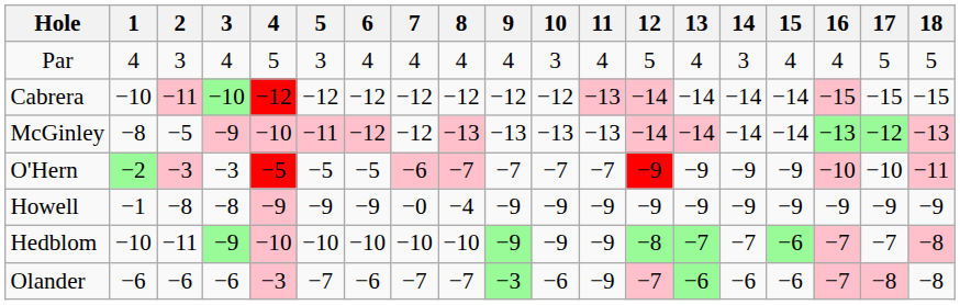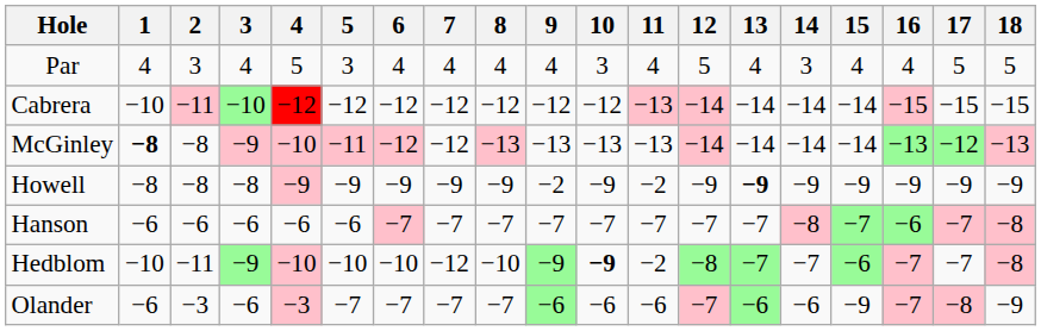 <table class="wikitable" style="text-align:center">
 <tr>
 <th>Hole</th>
 <th>1</th>
 <th>2</th>
 <th>3</th>
 <th>4</th>
 <th>5</th>
 <th>6</th>
 <th>7</th>
 <th>8</th>
 <th>9</th>
 <th>10</th>
 <th>11</th>
 <th>12</th>
 <th>13</th>
 <th>14</th>
 <th>15</th>
 <th>16</th>
 <th>17</th>
 <th>18</th>
 </tr>
 <tr>
 <td>Par</td>
 <td>4</td>
 <td>3</td>
 <td>4</td>
 <td>5</td>
 <td>3</td>
 <td>4</td>
 <td>4</td>
 <td>4</td>
 <td>4</td>
 <td>3</td>
 <td>4</td>
 <td>5</td>
 <td>4</td>
 <td>3</td>
 <td>4</td>
 <td>4</td>
 <td>5</td>
 <td>5</td>
 </tr>
 <tr>
 <td align=left> Cabrera</td>
 <td>−10</td>
 <td style="background: Pink;">−11</td>
 <td style="background: PaleGreen;">−10</td>
 <td style="background: Red;">−12</td>
 <td>−12</td>
 <td>−12</td>
 <td>−12</td>
 <td>−12</td>
 <td>−12</td>
 <td>−12</td>
 <td style="background: Pink;">−13</td>
 <td style="background: Pink;">−14</td>
 <td>−14</td>
 <td>−14</td>
 <td>−14</td>
 <td style="background: Pink;">−15</td>
 <td>−15</td>
 <td>−15</td>
 </tr>
 <tr>
 <td align=left> McGinley</td>
+<td><strong>−8</strong></td>
 <td>−8</td>
-<td>−5</td>
 <td style="background: Pink;">−9</td>
 <td style="background: Pink;">−10</td>
 <td style="background: Pink;">−11</td>
 <td style="background: Pink;">−12</td>
 <td>−12</td>
 <td style="background: Pink;">−13</td>
 <td>−13</td>
 <td>−13</td>
 <td>−13</td>
 <td style="background: Pink;">−14</td>
-<td style="background: pink;">−14</td>
+<td>−14</td>
 <td>−14</td>
 <td>−14</td>
 <td style="background: PaleGreen;">−13</td>
 <td style="background: PaleGreen;">−12</td>
 <td style="background: Pink;">−13</td>
 </tr>
 <tr>
-<td align=left> O'Hern</td>
-<td style="background: PaleGreen;">−2</td>
-<td style="background: Pink;">−3</td>
-<td>−3</td>
-<td style="background: Red;">−5</td>
-<td>−5</td>
-<td>−5</td>
-<td style="background: Pink;">−6</td>
-<td style="background: Pink;">−7</td>
-<td>−7</td>
-<td>−7</td>
-<td>−7</td>
-<td style="background: Red;">−9</td>
-<td>−9</td>
-<td>−9</td>
-<td>−9</td>
-<td style="background: Pink;">−10</td>
-<td>−10</td>
-<td style="background: Pink;">−11</td>
-</tr>
-<tr>
 <td align=left> Howell</td>
-<td>−1</td>
+<td>−8</td>
 <td>−8</td>
 <td>−8</td>
 <td style="background: Pink;">−9</td>
 <td>−9</td>
 <td>−9</td>
-<td>−0</td>
-<td>−4</td>
+<td>−9</td>
+<td>−9</td>
+<td>−2</td>
+<td>−9</td>
+<td>−2</td>
+<td>−9</td>
+<td><strong>−9</strong></td>
 <td>−9</td>
 <td>−9</td>
 <td>−9</td>
 <td>−9</td>
 <td>−9</td>
-<td>−9</td>
-<td>−9</td>
-<td>−9</td>
-<td>−9</td>
-<td>−9</td>
+</tr>
+<tr>
+<td align=left> Hanson</td>
+<td>−6</td>
+<td>−6</td>
+<td>−6</td>
+<td>−6</td>
+<td>−6</td>
+<td style="background: Pink;">−7</td>
+<td>−7</td>
+<td>−7</td>
+<td>−7</td>
+<td>−7</td>
+<td>−7</td>
+<td>−7</td>
+<td>−7</td>
+<td style="background: Pink;">−8</td>
+<td style="background: PaleGreen;">−7</td>
+<td style="background: PaleGreen;">−6</td>
+<td style="background: Pink;">−7</td>
+<td style="background: Pink;">−8</td>
 </tr>
 <tr>
 <td align=left> Hedblom</td>
 <td>−10</td>
 <td>−11</td>
 <td style="background: PaleGreen;">−9</td>
 <td style="background: Pink;">−10</td>
 <td>−10</td>
 <td>−10</td>
-<td>−10</td>
+<td>−12</td>
 <td>−10</td>
 <td style="background: PaleGreen;">−9</td>
-<td>−9</td>
-<td>−9</td>
+<td><strong>−9</strong></td>
+<td>−2</td>
 <td style="background: PaleGreen;">−8</td>
 <td style="background: PaleGreen;">−7</td>
 <td>−7</td>
 <td style="background: PaleGreen;">−6</td>
 <td style="background: Pink;">−7</td>
 <td>−7</td>
 <td style="background: Pink;">−8</td>
 </tr>
 <tr>
 <td align=left> Olander</td>
 <td>−6</td>
-<td>−6</td>
+<td>−3</td>
 <td>−6</td>
 <td style="background: Pink;">−3</td>
 <td>−7</td>
-<td>−6</td>
 <td>−7</td>
 <td>−7</td>
-<td style="background: PaleGreen;">−3</td>
-<td>−6</td>
-<td>−9</td>
-<td style="background: Pink;">−7</td>
+<td>−7</td>
 <td style="background: PaleGreen;">−6</td>
 <td>−6</td>
 <td>−6</td>
 <td style="background: Pink;">−7</td>
+<td style="background: PaleGreen;">−6</td>
+<td>−6</td>
+<td>−9</td>
+<td style="background: Pink;">−7</td>
 <td style="background: Pink;">−8</td>
-<td>−8</td>
+<td>−9</td>
 </tr>
 </table>
